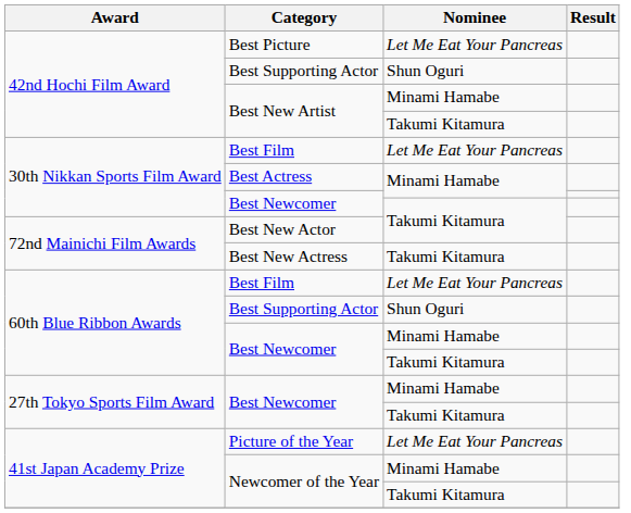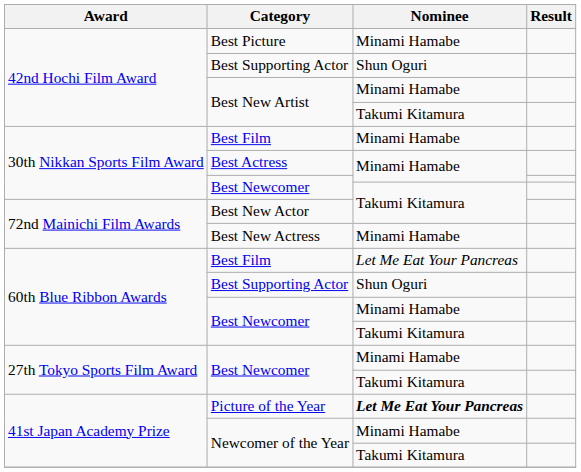 <table class="wikitable sortable">
 <tr>
 <th>Award</th>
 <th>Category</th>
 <th>Nominee</th>
 <th>Result</th>
 </tr>
 <tr>
 <td rowspan=4><a href='#'>42nd Hochi Film Award</a></td>
 <td>Best Picture</td>
-<td><em>Let Me Eat Your Pancreas</em></td>
+<td>Minami Hamabe</td>
 <td></td>
 </tr>
 <tr>
 <td>Best Supporting Actor</td>
 <td>Shun Oguri</td>
 <td></td>
 </tr>
 <tr>
 <td rowspan=2>Best New Artist</td>
 <td>Minami Hamabe</td>
 <td></td>
 </tr>
 <tr>
 <td>Takumi Kitamura</td>
 <td></td>
 </tr>
 <tr>
 <td rowspan=4>30th <a href='#'>Nikkan Sports Film Award</a></td>
 <td><a href='#'>Best Film</a></td>
-<td><em>Let Me Eat Your Pancreas</em></td>
+<td>Minami Hamabe</td>
 <td></td>
 </tr>
 <tr>
 <td><a href='#'>Best Actress</a></td>
 <td rowspan=2>Minami Hamabe</td>
 <td></td>
 </tr>
 <tr>
 <td rowspan=2><a href='#'>Best Newcomer</a></td>
 <td></td>
 </tr>
 <tr>
 <td rowspan=2>Takumi Kitamura</td>
 <td></td>
 </tr>
 <tr>
 <td rowspan=2>72nd <a href='#'>Mainichi Film Awards</a></td>
 <td>Best New Actor</td>
 <td></td>
 </tr>
 <tr>
 <td>Best New Actress</td>
-<td>Takumi Kitamura</td>
+<td>Minami Hamabe</td>
 <td></td>
 </tr>
 <tr>
 <td rowspan=4>60th <a href='#'>Blue Ribbon Awards</a></td>
 <td><a href='#'>Best Film</a></td>
 <td><em>Let Me Eat Your Pancreas</em></td>
 <td></td>
 </tr>
 <tr>
 <td><a href='#'>Best Supporting Actor</a></td>
 <td>Shun Oguri</td>
 <td></td>
 </tr>
 <tr>
 <td rowspan=2><a href='#'>Best Newcomer</a></td>
 <td>Minami Hamabe</td>
 <td></td>
 </tr>
 <tr>
 <td>Takumi Kitamura</td>
 <td></td>
 </tr>
 <tr>
 <td rowspan=2>27th <a href='#'>Tokyo Sports Film Award</a></td>
 <td rowspan=2><a href='#'>Best Newcomer</a></td>
 <td>Minami Hamabe</td>
 <td></td>
 </tr>
 <tr>
 <td>Takumi Kitamura</td>
 <td></td>
 </tr>
 <tr>
 <td rowspan=3><a href='#'>41st Japan Academy Prize</a></td>
 <td><a href='#'>Picture of the Year</a></td>
-<td><em>Let Me Eat Your Pancreas</em></td>
+<td><strong><em>Let Me Eat Your Pancreas</em></strong></td>
 <td></td>
 </tr>
 <tr>
 <td rowspan=2>Newcomer of the Year</td>
 <td>Minami Hamabe</td>
 <td></td>
 </tr>
 <tr>
 <td>Takumi Kitamura</td>
 <td></td>
 </tr>
 <tr>
 </tr>
 </table>
